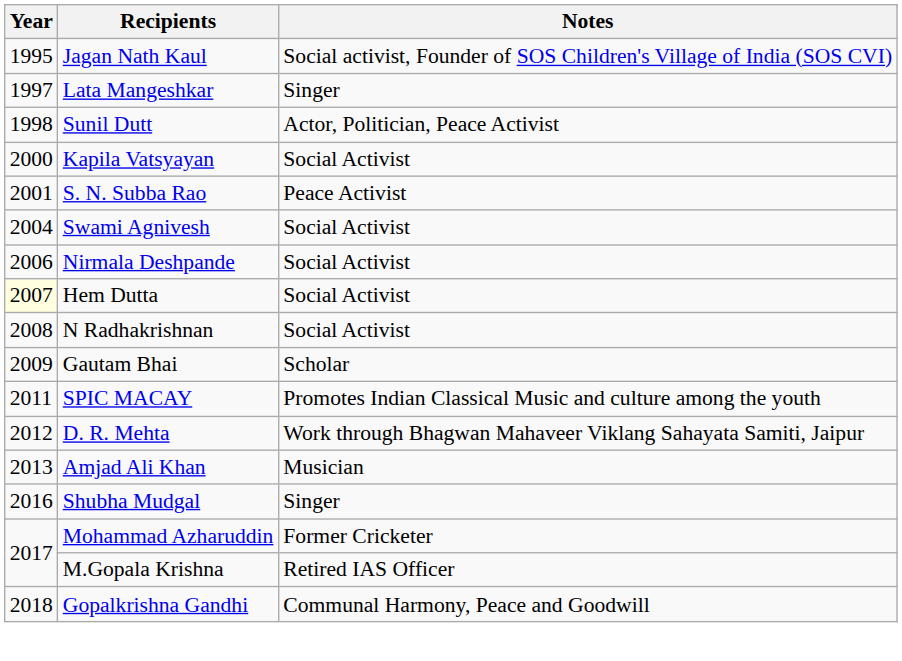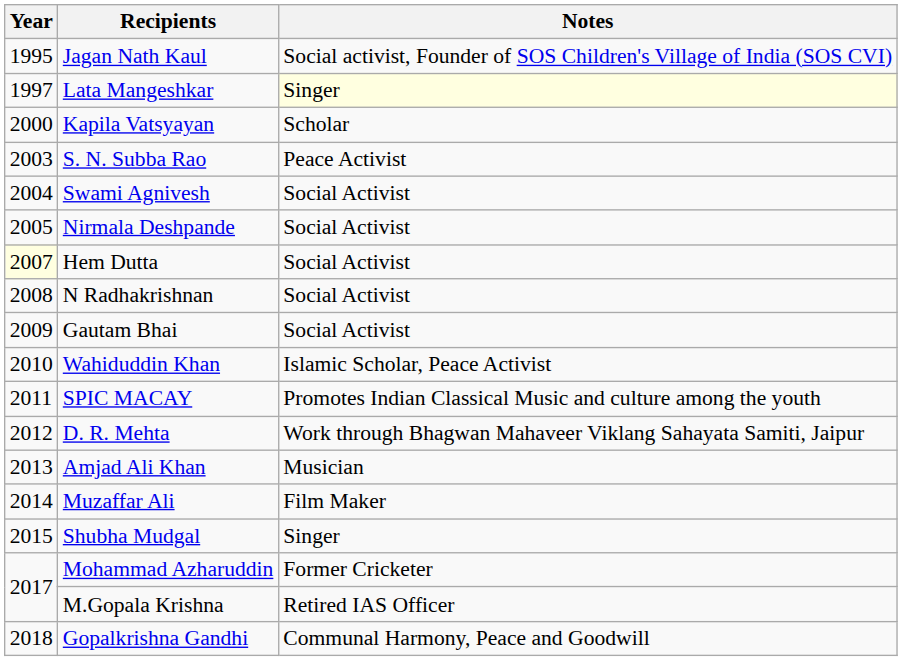 <table class="wikitable">
 <tr>
 <th>Year</th>
 <th>Recipients</th>
 <th>Notes</th>
 </tr>
 <tr>
 <td>1995</td>
 <td><a href='#'>Jagan Nath Kaul</a></td>
 <td>Social activist, Founder of <a href='#'>SOS Children's Village of India (SOS CVI)</a></td>
 </tr>
 <tr>
 <td>1997</td>
 <td><a href='#'>Lata Mangeshkar</a></td>
-<td>Singer</td>
-</tr>
-<tr>
-<td>1998</td>
-<td><a href='#'>Sunil Dutt</a></td>
-<td>Actor, Politician, Peace Activist</td>
+<td style="background: lightyellow;">Singer</td>
 </tr>
 <tr>
 <td>2000</td>
 <td><a href='#'>Kapila Vatsyayan</a></td>
-<td>Social Activist</td>
+<td>Scholar</td>
 </tr>
 <tr>
-<td>2001</td>
+<td>2003</td>
 <td><a href='#'>S. N. Subba Rao</a></td>
 <td>Peace Activist</td>
 </tr>
 <tr>
 <td>2004</td>
 <td><a href='#'>Swami Agnivesh</a></td>
 <td>Social Activist</td>
 </tr>
 <tr>
-<td>2006</td>
+<td>2005</td>
 <td><a href='#'>Nirmala Deshpande</a></td>
 <td>Social Activist</td>
 </tr>
 <tr>
 <td style="background: lightyellow;">2007</td>
 <td>Hem Dutta </td>
 <td>Social Activist</td>
 </tr>
 <tr>
 <td>2008</td>
 <td>N Radhakrishnan </td>
 <td>Social Activist</td>
 </tr>
 <tr>
 <td>2009</td>
 <td>Gautam Bhai </td>
-<td>Scholar</td>
+<td>Social Activist</td>
+</tr>
+<tr>
+<td>2010</td>
+<td><a href='#'>Wahiduddin Khan</a></td>
+<td>Islamic Scholar, Peace Activist </td>
 </tr>
 <tr>
 <td>2011</td>
 <td><a href='#'>SPIC MACAY</a></td>
 <td>Promotes Indian Classical Music and culture among the youth</td>
 </tr>
 <tr>
 <td>2012</td>
 <td><a href='#'>D. R. Mehta</a></td>
 <td>Work through Bhagwan Mahaveer Viklang Sahayata Samiti, Jaipur</td>
 </tr>
 <tr>
 <td>2013</td>
 <td><a href='#'>Amjad Ali Khan</a></td>
 <td>Musician</td>
 </tr>
 <tr>
-<td>2016</td>
+<td>2014</td>
+<td><a href='#'>Muzaffar Ali</a></td>
+<td>Film Maker</td>
+</tr>
+<tr>
+<td>2015</td>
 <td><a href='#'>Shubha Mudgal</a></td>
 <td>Singer</td>
 </tr>
 <tr>
 <td rowspan="2">2017</td>
 <td><a href='#'>Mohammad Azharuddin</a></td>
 <td>Former Cricketer</td>
 </tr>
 <tr>
 <td>M.Gopala Krishna</td>
 <td>Retired IAS Officer</td>
 </tr>
 <tr>
 <td>2018</td>
 <td><a href='#'>Gopalkrishna Gandhi</a></td>
 <td>Communal Harmony, Peace and Goodwill</td>
 </tr>
 </table>
